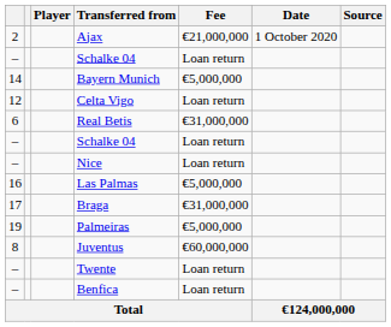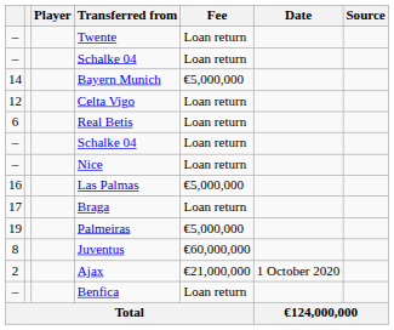 <table class="wikitable plainrowheaders sortable">
 <tr>
 <th></th>
 <th></th>
 <th>Player</th>
 <th>Transferred from</th>
 <th>Fee</th>
 <th>Date</th>
 <th>Source</th>
 </tr>
 <tr>
-<td align=center>2</td>
+<td align=center>–</td>
 <td align=center></td>
 <td></td>
-<td> <a href='#'>Ajax</a></td>
-<td>€21,000,000</td>
-<td>1 October 2020</td>
+<td> <a href='#'>Twente</a></td>
+<td>Loan return</td>
+<td></td>
 <td></td>
 </tr>
 <tr>
 <td align=center>–</td>
 <td align=center></td>
 <td></td>
 <td> <a href='#'>Schalke 04</a></td>
 <td>Loan return</td>
 <td></td>
 <td></td>
 </tr>
 <tr>
 <td align=center>14</td>
 <td align=center></td>
 <td></td>
 <td> <a href='#'>Bayern Munich</a></td>
 <td>€5,000,000</td>
 <td></td>
 <td></td>
 </tr>
 <tr>
 <td align=center>12</td>
 <td align=center></td>
 <td></td>
 <td><a href='#'>Celta Vigo</a></td>
 <td>Loan return</td>
 <td></td>
 <td></td>
 </tr>
 <tr>
 <td align=center>6</td>
 <td align=center></td>
 <td></td>
 <td><a href='#'>Real Betis</a></td>
-<td>€31,000,000</td>
+<td>Loan return</td>
 <td></td>
 <td></td>
 </tr>
 <tr>
 <td align=center>–</td>
 <td align=center></td>
 <td></td>
 <td> <a href='#'>Schalke 04</a></td>
 <td>Loan return</td>
 <td></td>
 <td></td>
 </tr>
 <tr>
 <td align=center>–</td>
 <td align=center></td>
 <td></td>
 <td> <a href='#'>Nice</a></td>
 <td>Loan return</td>
 <td></td>
 <td></td>
 </tr>
 <tr>
 <td align=center>16</td>
 <td align=center></td>
 <td></td>
 <td><a href='#'>Las Palmas</a></td>
 <td>€5,000,000</td>
 <td></td>
 <td></td>
 </tr>
 <tr>
 <td align=center>17</td>
 <td align=center></td>
 <td></td>
 <td> <a href='#'>Braga</a></td>
-<td>€31,000,000</td>
+<td>Loan return</td>
 <td></td>
 <td></td>
 </tr>
 <tr>
 <td align=center>19</td>
 <td align=center></td>
 <td></td>
 <td> <a href='#'>Palmeiras</a></td>
 <td>€5,000,000</td>
 <td></td>
 <td></td>
 </tr>
 <tr>
 <td align=center>8</td>
 <td align=center></td>
 <td></td>
 <td> <a href='#'>Juventus</a></td>
 <td>€60,000,000</td>
 <td></td>
 <td></td>
 </tr>
 <tr>
-<td align=center>–</td>
+<td align=center>2</td>
 <td align=center></td>
 <td></td>
-<td> <a href='#'>Twente</a></td>
-<td>Loan return</td>
-<td></td>
+<td> <a href='#'>Ajax</a></td>
+<td>€21,000,000</td>
+<td>1 October 2020</td>
 <td></td>
 </tr>
 <tr>
 <td align=center>–</td>
 <td align=center></td>
 <td></td>
 <td> <a href='#'>Benfica</a></td>
 <td>Loan return</td>
 <td></td>
 <td></td>
 </tr>
 <tr>
 <th colspan="5">Total</th>
 <th colspan="2">€124,000,000</th>
 </tr>
 </table>
